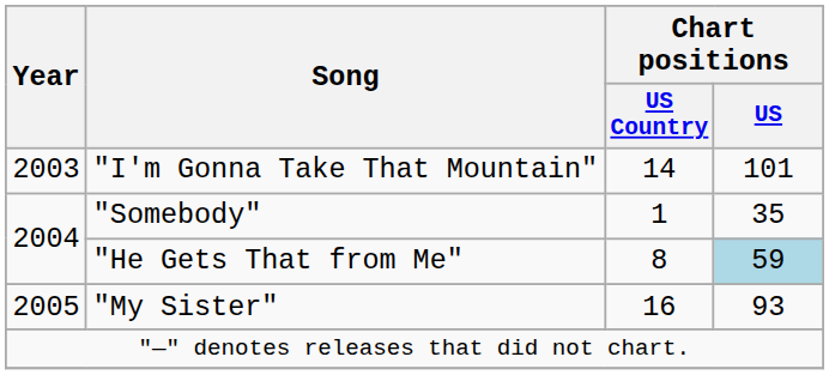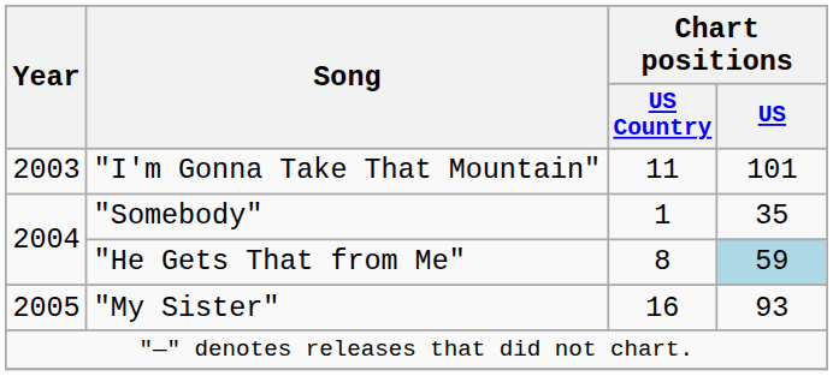 <table class="wikitable" style="text-align:center;">
 <tr>
 <th rowspan="2">Year</th>
 <th rowspan="2">Song</th>
 <th colspan="2">Chart positions</th>
 </tr>
 <tr style="font-size:smaller;">
 <th width="45"><a href='#'>US Country</a></th>
 <th width="45"><a href='#'>US</a></th>
 </tr>
 <tr>
 <td>2003</td>
 <td align="left">"I'm Gonna Take That Mountain"</td>
-<td>14</td>
+<td>11</td>
 <td>101</td>
 </tr>
 <tr>
 <td rowspan="2">2004</td>
 <td align="left">"Somebody"</td>
 <td>1</td>
 <td>35</td>
 </tr>
 <tr>
 <td align="left">"He Gets That from Me"</td>
 <td>8</td>
 <td style="background: lightblue;">59</td>
 </tr>
 <tr>
 <td>2005</td>
 <td align="left">"My Sister"</td>
 <td>16</td>
 <td>93</td>
 </tr>
 <tr>
 <td align="center" colspan="4" style="font-size: 8pt">"—" denotes releases that did not chart.</td>
 </tr>
 <tr>
 </tr>
 </table>
